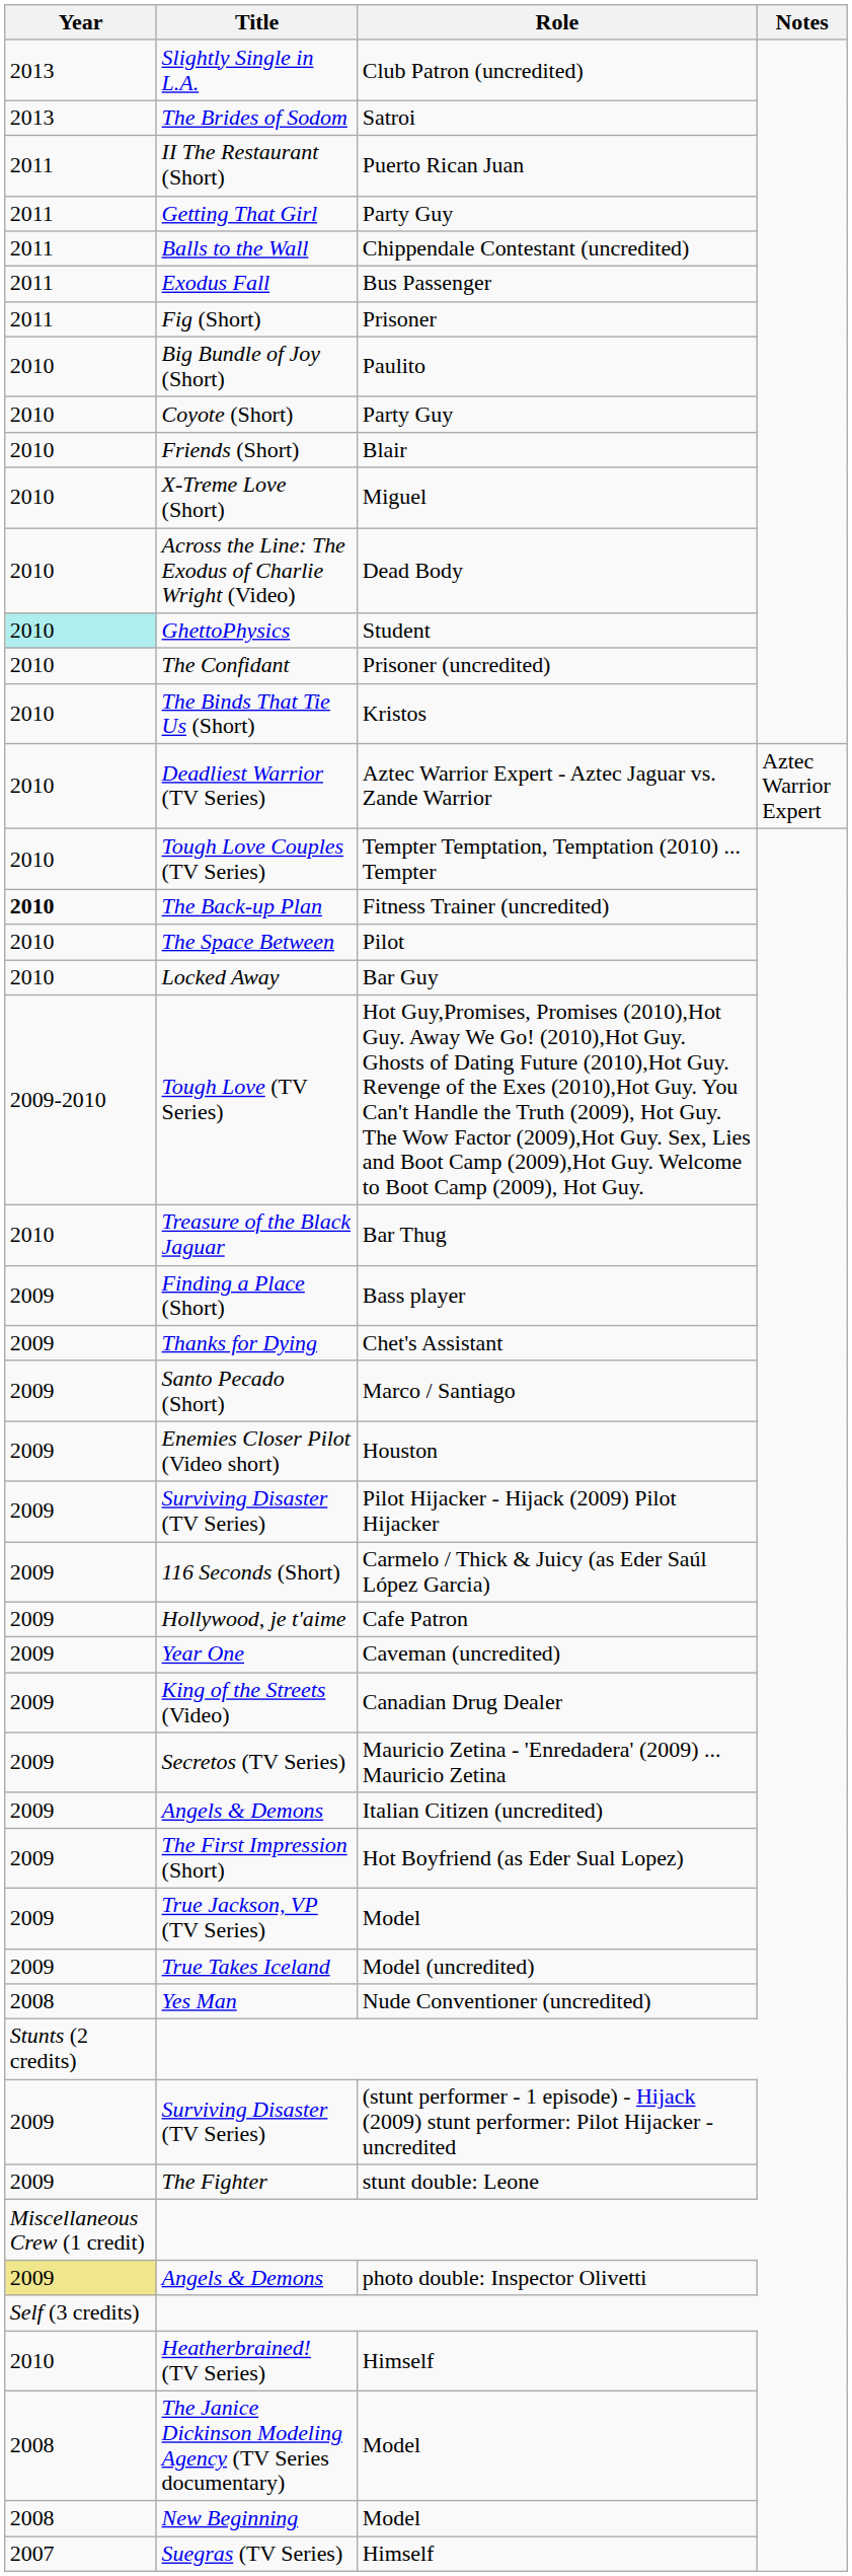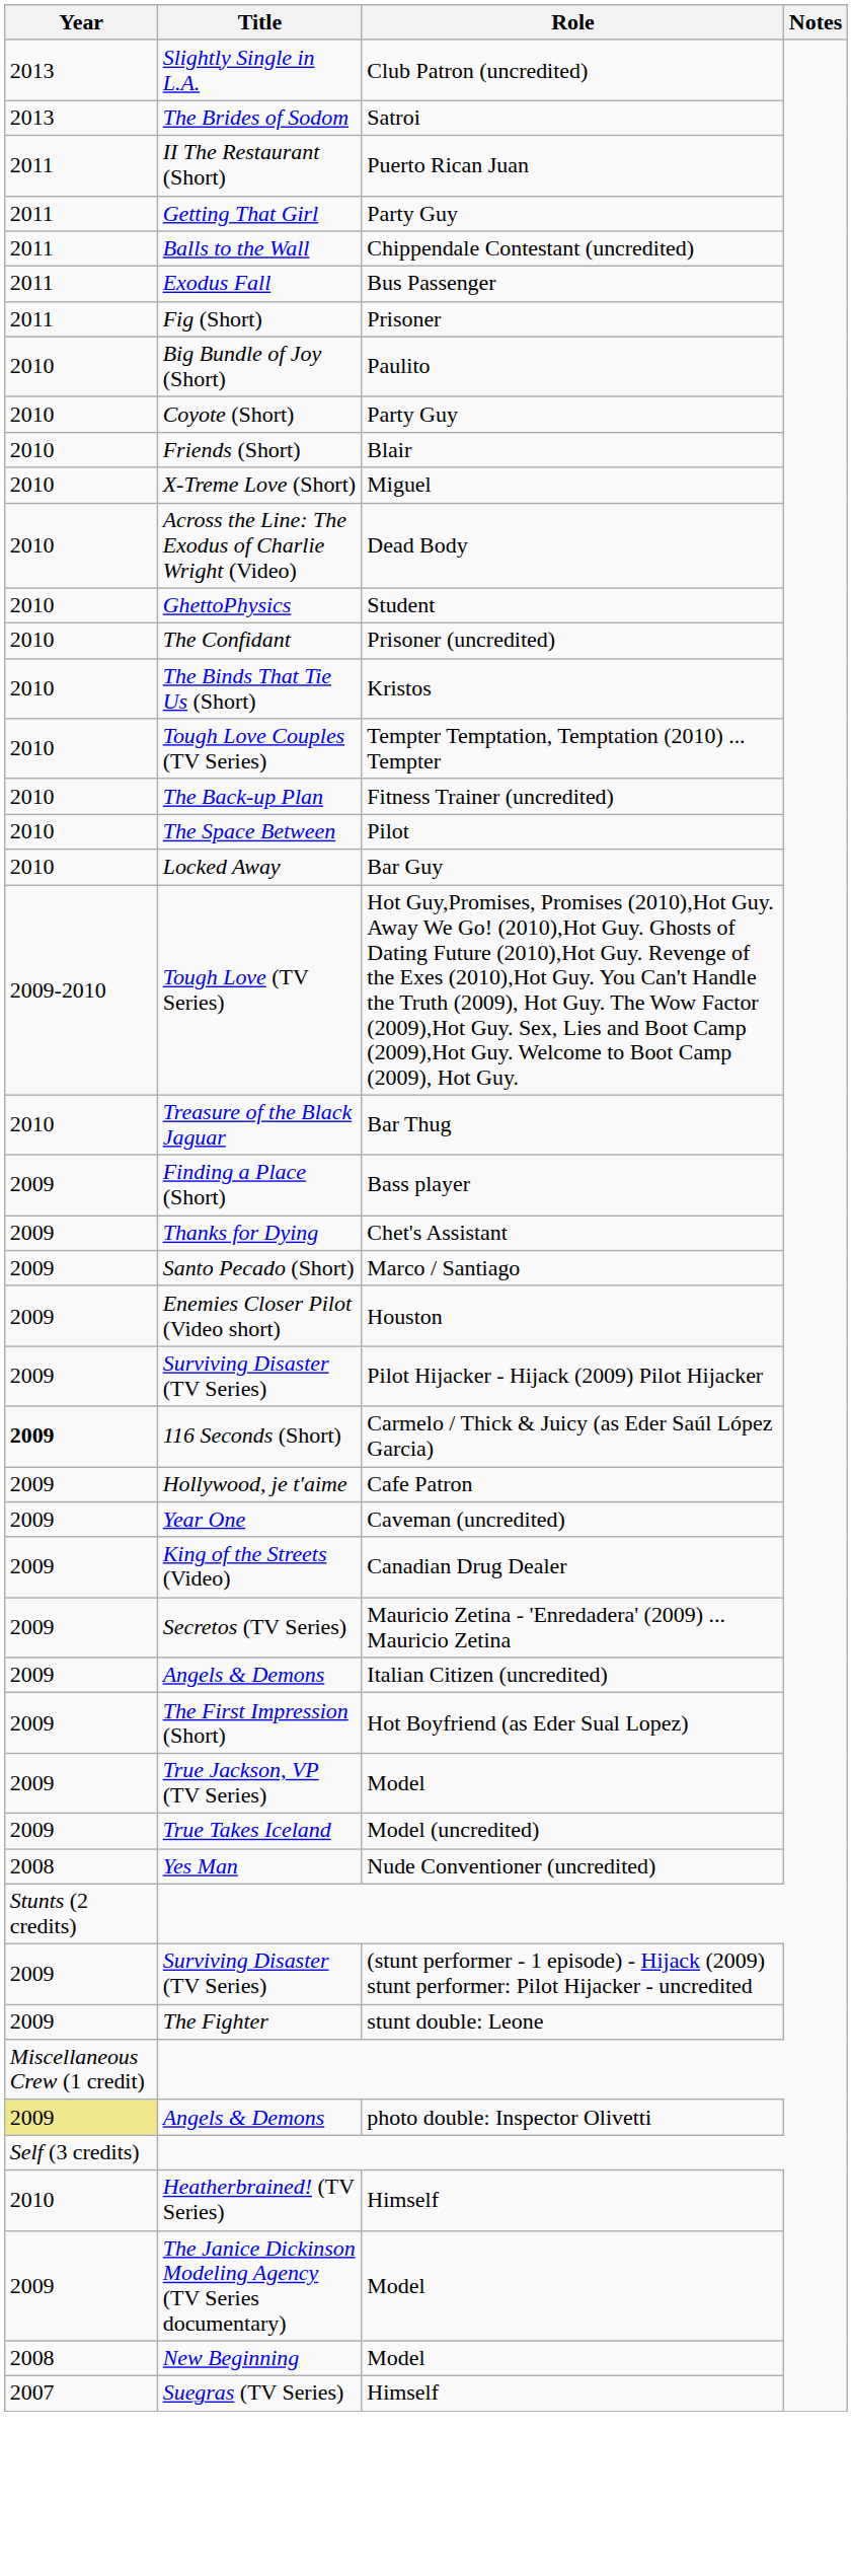 <table class="wikitable sortable">
 <tr>
 <th>Year</th>
 <th>Title</th>
 <th>Role</th>
 <th>Notes</th>
 </tr>
 <tr>
 <td>2013</td>
 <td><em><a href='#'>Slightly Single in L.A.</a></em></td>
 <td>Club Patron (uncredited)</td>
 </tr>
 <tr>
 <td>2013</td>
 <td><em><a href='#'>The Brides of Sodom</a></em></td>
 <td>Satroi</td>
 </tr>
 <tr>
 <td>2011</td>
 <td><em>II The Restaurant</em> (Short)</td>
 <td>Puerto Rican Juan</td>
 </tr>
 <tr>
 <td>2011</td>
 <td><em><a href='#'>Getting That Girl</a></em></td>
 <td>Party Guy</td>
 </tr>
 <tr>
 <td>2011</td>
 <td><em><a href='#'>Balls to the Wall</a></em></td>
 <td>Chippendale Contestant (uncredited)</td>
 </tr>
 <tr>
 <td>2011</td>
 <td><em><a href='#'>Exodus Fall</a></em></td>
 <td>Bus Passenger</td>
 </tr>
 <tr>
 <td>2011</td>
 <td><em>Fig</em> (Short)</td>
 <td>Prisoner</td>
 </tr>
 <tr>
 <td>2010</td>
 <td><em>Big Bundle of Joy</em> (Short)</td>
 <td>Paulito</td>
 </tr>
 <tr>
 <td>2010</td>
 <td><em>Coyote</em> (Short)</td>
 <td>Party Guy</td>
 </tr>
 <tr>
 <td>2010</td>
 <td><em>Friends</em> (Short)</td>
 <td>Blair</td>
 </tr>
 <tr>
 <td>2010</td>
 <td><em>X-Treme Love</em> (Short)</td>
 <td>Miguel</td>
 </tr>
 <tr>
 <td>2010</td>
 <td><em>Across the Line: The Exodus of Charlie Wright</em> (Video)</td>
 <td>Dead Body</td>
 </tr>
 <tr>
-<td style="background: paleturquoise;">2010</td>
+<td>2010</td>
 <td><em><a href='#'>GhettoPhysics</a></em></td>
 <td>Student</td>
 </tr>
 <tr>
 <td>2010</td>
 <td><em>The Confidant</em></td>
 <td>Prisoner (uncredited)</td>
 </tr>
 <tr>
 <td>2010</td>
 <td><em><a href='#'>The Binds That Tie Us</a></em> (Short)</td>
 <td>Kristos</td>
 </tr>
 <tr>
 <td>2010</td>
-<td><em><a href='#'>Deadliest Warrior</a></em> (TV Series)</td>
-<td>Aztec Warrior Expert - Aztec Jaguar vs. Zande Warrior</td>
-<td>Aztec Warrior Expert</td>
-</tr>
-<tr>
-<td>2010</td>
 <td><em><a href='#'>Tough Love Couples</a></em> (TV Series)</td>
 <td>Tempter Temptation, Temptation  (2010) ... Tempter</td>
 </tr>
 <tr>
-<td><strong>2010</strong></td>
+<td>2010</td>
 <td><em><a href='#'>The Back-up Plan</a></em></td>
 <td>Fitness Trainer (uncredited)</td>
 </tr>
 <tr>
 <td>2010</td>
 <td><em><a href='#'>The Space Between</a></em></td>
 <td>Pilot</td>
 </tr>
 <tr>
 <td>2010</td>
 <td><em>Locked Away</em></td>
 <td>Bar Guy</td>
 </tr>
 <tr>
 <td>2009-2010</td>
 <td><em><a href='#'>Tough Love</a></em> (TV Series)</td>
 <td>Hot Guy,Promises, Promises (2010),Hot Guy. Away We Go! (2010),Hot Guy. Ghosts of Dating Future (2010),Hot Guy. Revenge of the Exes (2010),Hot Guy. You Can't Handle the Truth (2009), Hot Guy. The Wow Factor (2009),Hot Guy. Sex, Lies and Boot Camp (2009),Hot Guy. Welcome to Boot Camp (2009), Hot Guy.</td>
 </tr>
 <tr>
 <td>2010</td>
 <td><em><a href='#'>Treasure of the Black Jaguar</a></em></td>
 <td>Bar Thug</td>
 </tr>
 <tr>
 <td>2009</td>
 <td><em><a href='#'>Finding a Place</a></em> (Short)</td>
 <td>Bass player</td>
 </tr>
 <tr>
 <td>2009</td>
 <td><em><a href='#'>Thanks for Dying</a></em></td>
 <td>Chet's Assistant</td>
 </tr>
 <tr>
 <td>2009</td>
 <td><em>Santo Pecado</em> (Short)</td>
 <td>Marco / Santiago</td>
 </tr>
 <tr>
 <td>2009</td>
 <td><em>Enemies Closer Pilot</em> (Video short)</td>
 <td>Houston</td>
 </tr>
 <tr>
 <td>2009</td>
 <td><em><a href='#'>Surviving Disaster</a></em> (TV Series)</td>
 <td>Pilot Hijacker - Hijack (2009) Pilot Hijacker</td>
 </tr>
 <tr>
-<td>2009</td>
+<td><strong>2009</strong></td>
 <td><em>116 Seconds</em> (Short)</td>
 <td>Carmelo / Thick & Juicy (as Eder Saúl López Garcia)</td>
 </tr>
 <tr>
 <td>2009</td>
 <td><em>Hollywood, je t'aime</em></td>
 <td>Cafe Patron</td>
 </tr>
 <tr>
 <td>2009</td>
 <td><em><a href='#'>Year One</a></em></td>
 <td>Caveman (uncredited)</td>
 </tr>
 <tr>
 <td>2009</td>
 <td><em><a href='#'>King of the Streets</a></em> (Video)</td>
 <td>Canadian Drug Dealer</td>
 </tr>
 <tr>
 <td>2009</td>
 <td><em>Secretos</em> (TV Series)</td>
 <td>Mauricio Zetina - 'Enredadera' (2009) ... Mauricio Zetina</td>
 </tr>
 <tr>
 <td>2009</td>
 <td><em><a href='#'>Angels & Demons</a></em></td>
 <td>Italian Citizen (uncredited)</td>
 </tr>
 <tr>
 <td>2009</td>
 <td><em><a href='#'>The First Impression</a></em> (Short)</td>
 <td>Hot Boyfriend (as Eder Sual Lopez)</td>
 </tr>
 <tr>
 <td>2009</td>
 <td><em><a href='#'>True Jackson, VP</a></em> (TV Series)</td>
 <td>Model</td>
 </tr>
 <tr>
 <td>2009</td>
 <td><em><a href='#'>True Takes Iceland</a></em></td>
 <td>Model (uncredited)</td>
 </tr>
 <tr>
 <td>2008</td>
 <td><em><a href='#'>Yes Man</a></em></td>
 <td>Nude Conventioner (uncredited)</td>
 </tr>
 <tr>
 <td><em>Stunts</em> (2 credits)</td>
 </tr>
 <tr>
 <td>2009</td>
 <td><em><a href='#'>Surviving Disaster</a></em> (TV Series)</td>
 <td>(stunt performer - 1 episode) - <a href='#'>Hijack</a> (2009) stunt performer: Pilot Hijacker - uncredited</td>
 </tr>
 <tr>
 <td>2009</td>
 <td><em>The Fighter</em></td>
 <td>stunt double: Leone</td>
 </tr>
 <tr>
 <td><em>Miscellaneous Crew</em> (1 credit)</td>
 </tr>
 <tr>
 <td style="background: khaki;">2009</td>
 <td><em><a href='#'>Angels & Demons</a></em></td>
 <td>photo double: Inspector Olivetti</td>
 </tr>
 <tr>
 <td><em>Self</em> (3 credits)</td>
 </tr>
 <tr>
 <td>2010</td>
 <td><em><a href='#'>Heatherbrained!</a></em> (TV Series)</td>
 <td>Himself</td>
 </tr>
 <tr>
-<td>2008</td>
+<td>2009</td>
 <td><em><a href='#'>The Janice Dickinson Modeling Agency</a></em> (TV Series documentary)</td>
 <td>Model</td>
 </tr>
 <tr>
 <td>2008</td>
 <td><em><a href='#'>New Beginning</a></em></td>
 <td>Model</td>
 </tr>
 <tr>
 <td>2007</td>
 <td><em><a href='#'>Suegras</a></em> (TV Series)</td>
 <td>Himself</td>
 </tr>
 <tr>
 </tr>
 </table>
